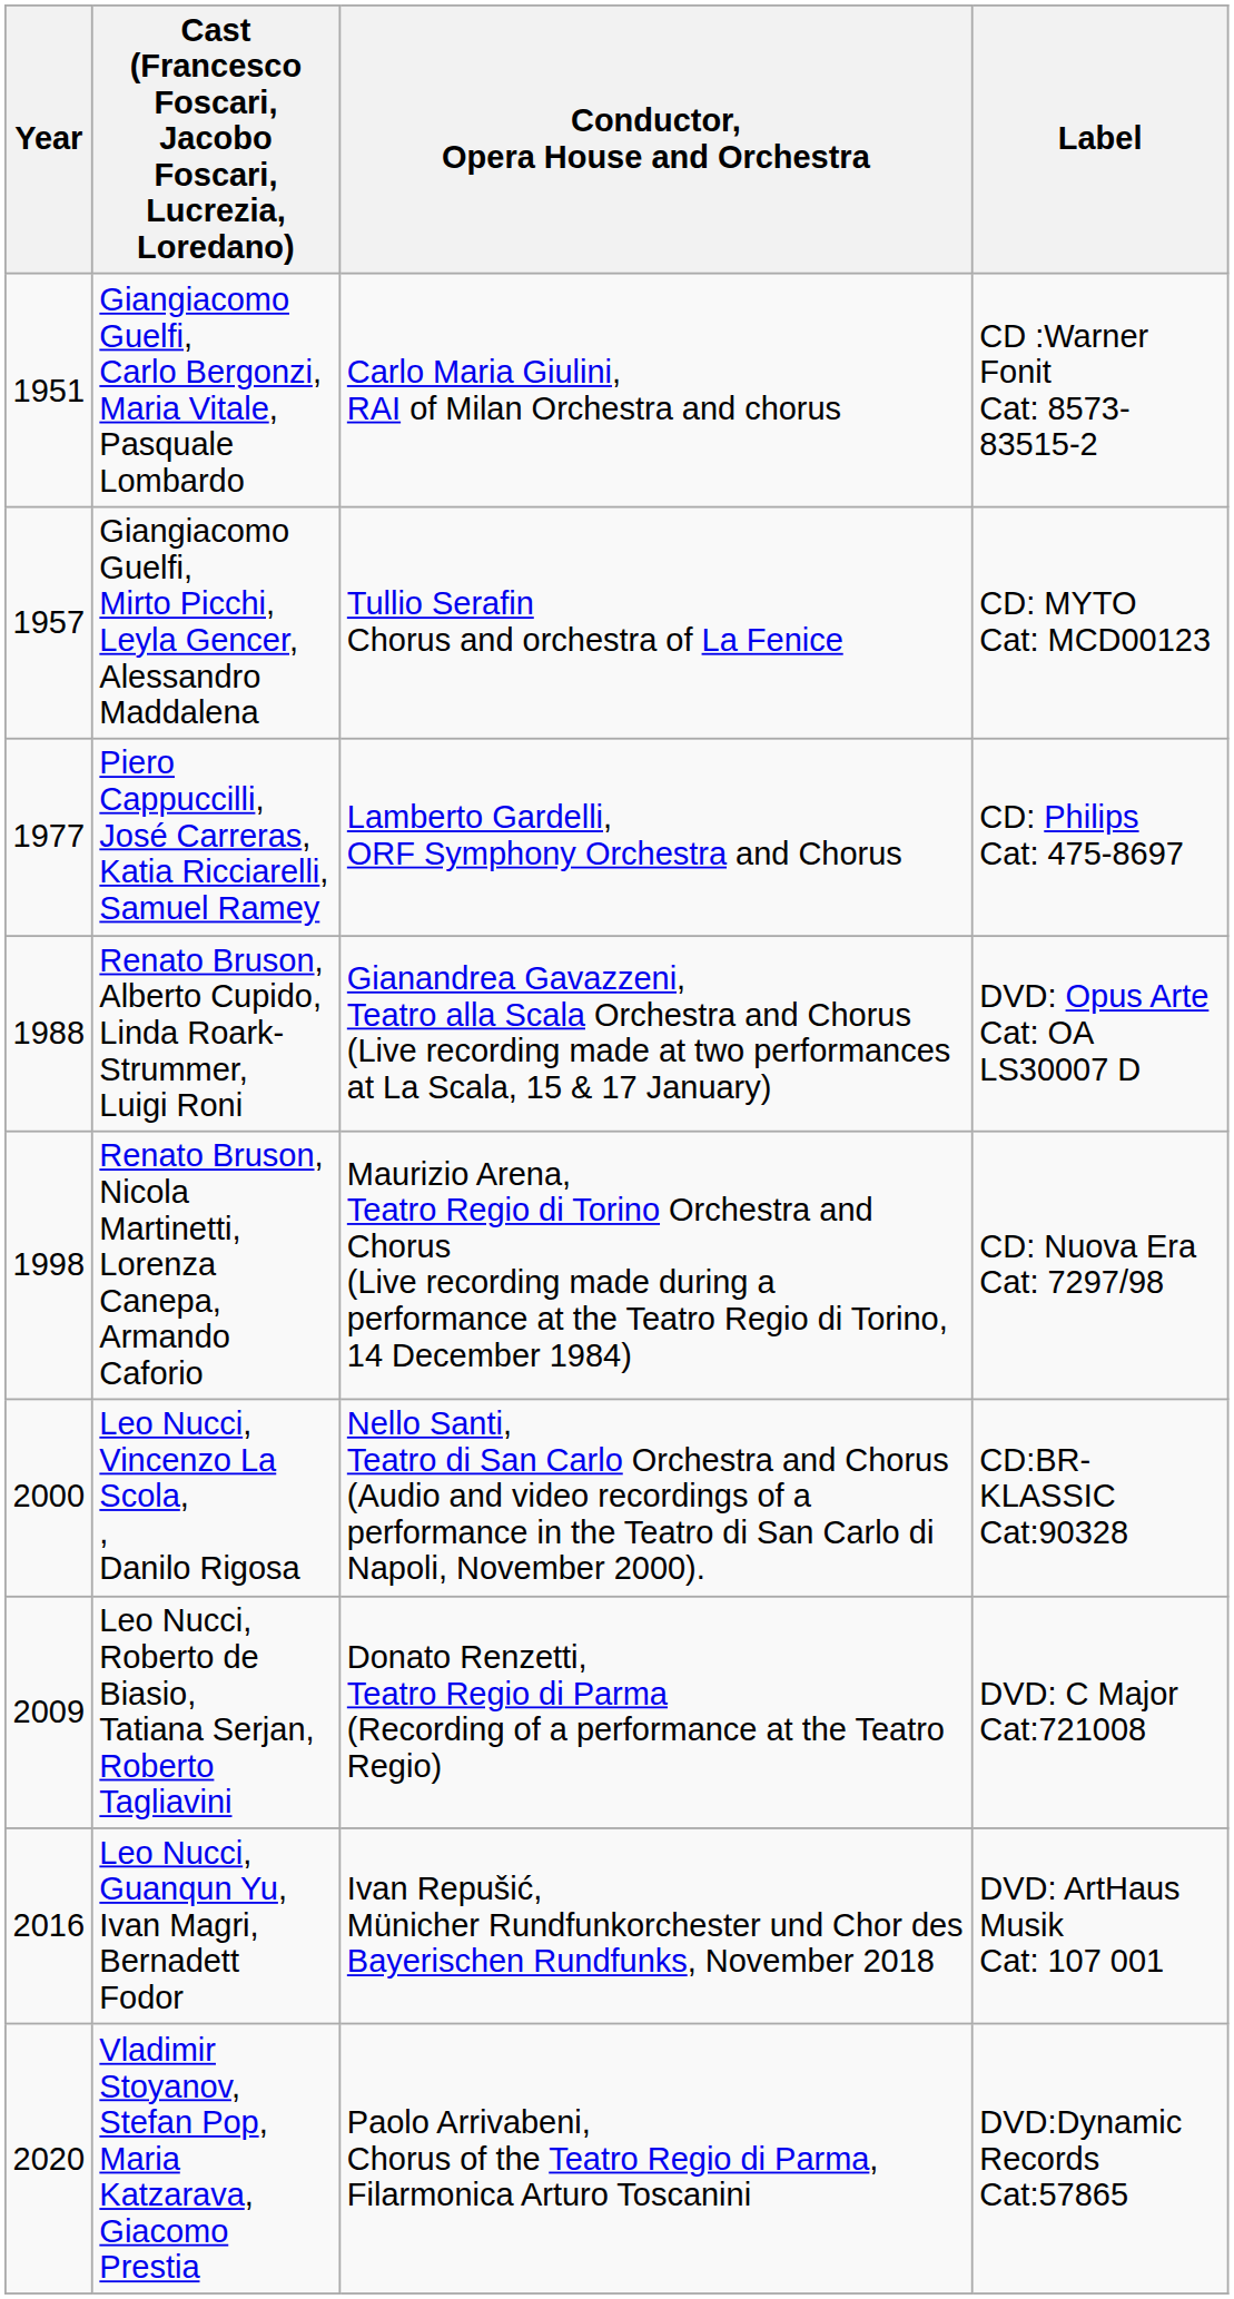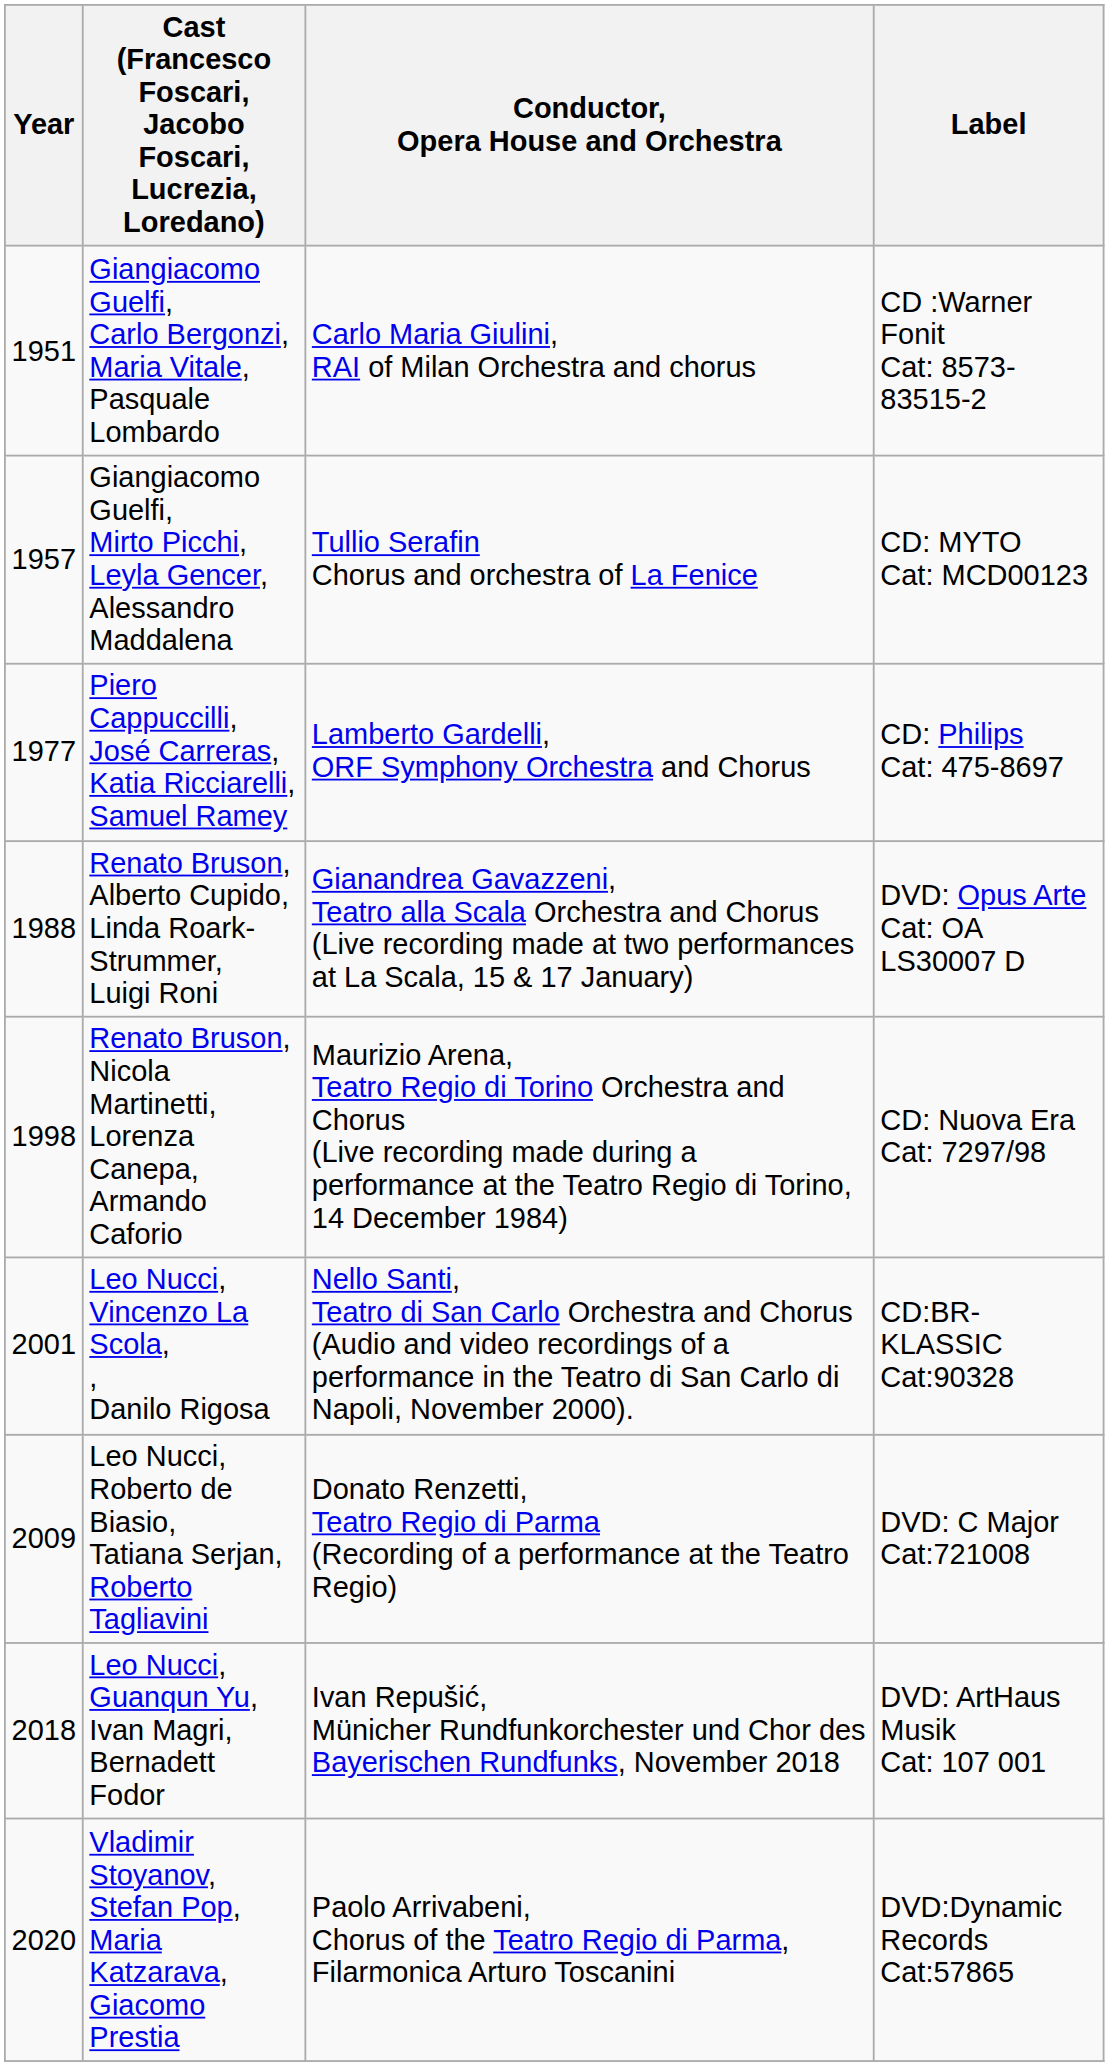 <table class="wikitable">
 <tr>
 <th>Year</th>
 <th>Cast<br>(Francesco Foscari,<br>Jacobo Foscari,<br> Lucrezia, Loredano)</th>
 <th>Conductor,<br>Opera House and Orchestra</th>
 <th>Label</th>
 </tr>
 <tr>
 <td>1951</td>
 <td><a href='#'>Giangiacomo Guelfi</a>,<br><a href='#'>Carlo Bergonzi</a>,<br><a href='#'>Maria Vitale</a>,<br>Pasquale Lombardo</td>
 <td><a href='#'>Carlo Maria Giulini</a>,<br><a href='#'>RAI</a> of Milan Orchestra and chorus</td>
 <td>CD :Warner Fonit<br>Cat: 8573-83515-2</td>
 </tr>
 <tr>
 <td>1957</td>
 <td>Giangiacomo Guelfi,<br><a href='#'>Mirto Picchi</a>,<br><a href='#'>Leyla Gencer</a>,<br>Alessandro Maddalena</td>
 <td><a href='#'>Tullio Serafin</a><br>Chorus and orchestra of <a href='#'>La Fenice</a></td>
 <td>CD: MYTO<br>Cat: MCD00123</td>
 </tr>
 <tr>
 <td>1977</td>
 <td><a href='#'>Piero Cappuccilli</a>,<br><a href='#'>José Carreras</a>,<br><a href='#'>Katia Ricciarelli</a>,<br> <a href='#'>Samuel Ramey</a></td>
 <td><a href='#'>Lamberto Gardelli</a>,<br><a href='#'>ORF Symphony Orchestra</a> and Chorus</td>
 <td>CD: <a href='#'>Philips</a><br>Cat: 475-8697</td>
 </tr>
 <tr>
 <td>1988</td>
 <td><a href='#'>Renato Bruson</a>,<br>Alberto Cupido,<br>Linda Roark-Strummer,<br>Luigi Roni<br></td>
 <td><a href='#'>Gianandrea Gavazzeni</a>,<br><a href='#'>Teatro alla Scala</a> Orchestra and Chorus<br>(Live recording made at two performances at La Scala, 15 & 17 January)</td>
 <td>DVD: <a href='#'>Opus Arte</a><br>Cat: OA LS30007 D</td>
 </tr>
 <tr>
 <td>1998</td>
 <td><a href='#'>Renato Bruson</a>,<br>Nicola Martinetti,<br>Lorenza Canepa,<br>Armando Caforio<br></td>
 <td>Maurizio Arena,<br><a href='#'>Teatro Regio di Torino</a> Orchestra and Chorus<br>(Live recording made during a performance at the Teatro Regio di Torino, 14 December 1984)</td>
 <td>CD: Nuova Era<br>Cat: 7297/98</td>
 </tr>
 <tr>
-<td>2000</td>
+<td>2001</td>
 <td><a href='#'>Leo Nucci</a>,<br><a href='#'>Vincenzo La Scola</a>,<br>,<br>Danilo Rigosa<br></td>
 <td><a href='#'>Nello Santi</a>,<br><a href='#'>Teatro di San Carlo</a> Orchestra and Chorus<br>(Audio and video recordings of a performance in the Teatro di San Carlo di Napoli, November 2000).</td>
 <td>CD:BR-KLASSIC<br>Cat:90328</td>
 </tr>
 <tr>
 <td>2009</td>
 <td>Leo Nucci,<br>Roberto de Biasio,<br>Tatiana Serjan,<br><a href='#'>Roberto Tagliavini</a></td>
 <td>Donato Renzetti,<br><a href='#'>Teatro Regio di Parma</a><br>(Recording of a performance at the Teatro Regio)</td>
 <td>DVD: C Major<br>Cat:721008</td>
 </tr>
 <tr>
-<td>2016</td>
+<td>2018</td>
 <td><a href='#'>Leo Nucci</a>,<br><a href='#'>Guanqun Yu</a>,<br>Ivan Magri,<br>Bernadett Fodor</td>
 <td>Ivan Repušić,<br>Münicher Rundfunkorchester und Chor des <a href='#'>Bayerischen Rundfunks</a>, November 2018</td>
 <td>DVD: ArtHaus Musik<br>Cat: 107 001</td>
 </tr>
 <tr>
 <td>2020</td>
 <td><a href='#'>Vladimir Stoyanov</a>,<br><a href='#'>Stefan Pop</a>, <br><a href='#'>Maria Katzarava</a>,<br><a href='#'>Giacomo Prestia</a></td>
 <td>Paolo Arrivabeni,<br> Chorus of the <a href='#'>Teatro Regio di Parma</a>,<br>Filarmonica Arturo Toscanini</td>
 <td>DVD:Dynamic Records <br> Cat:57865</td>
 </tr>
 </table>
